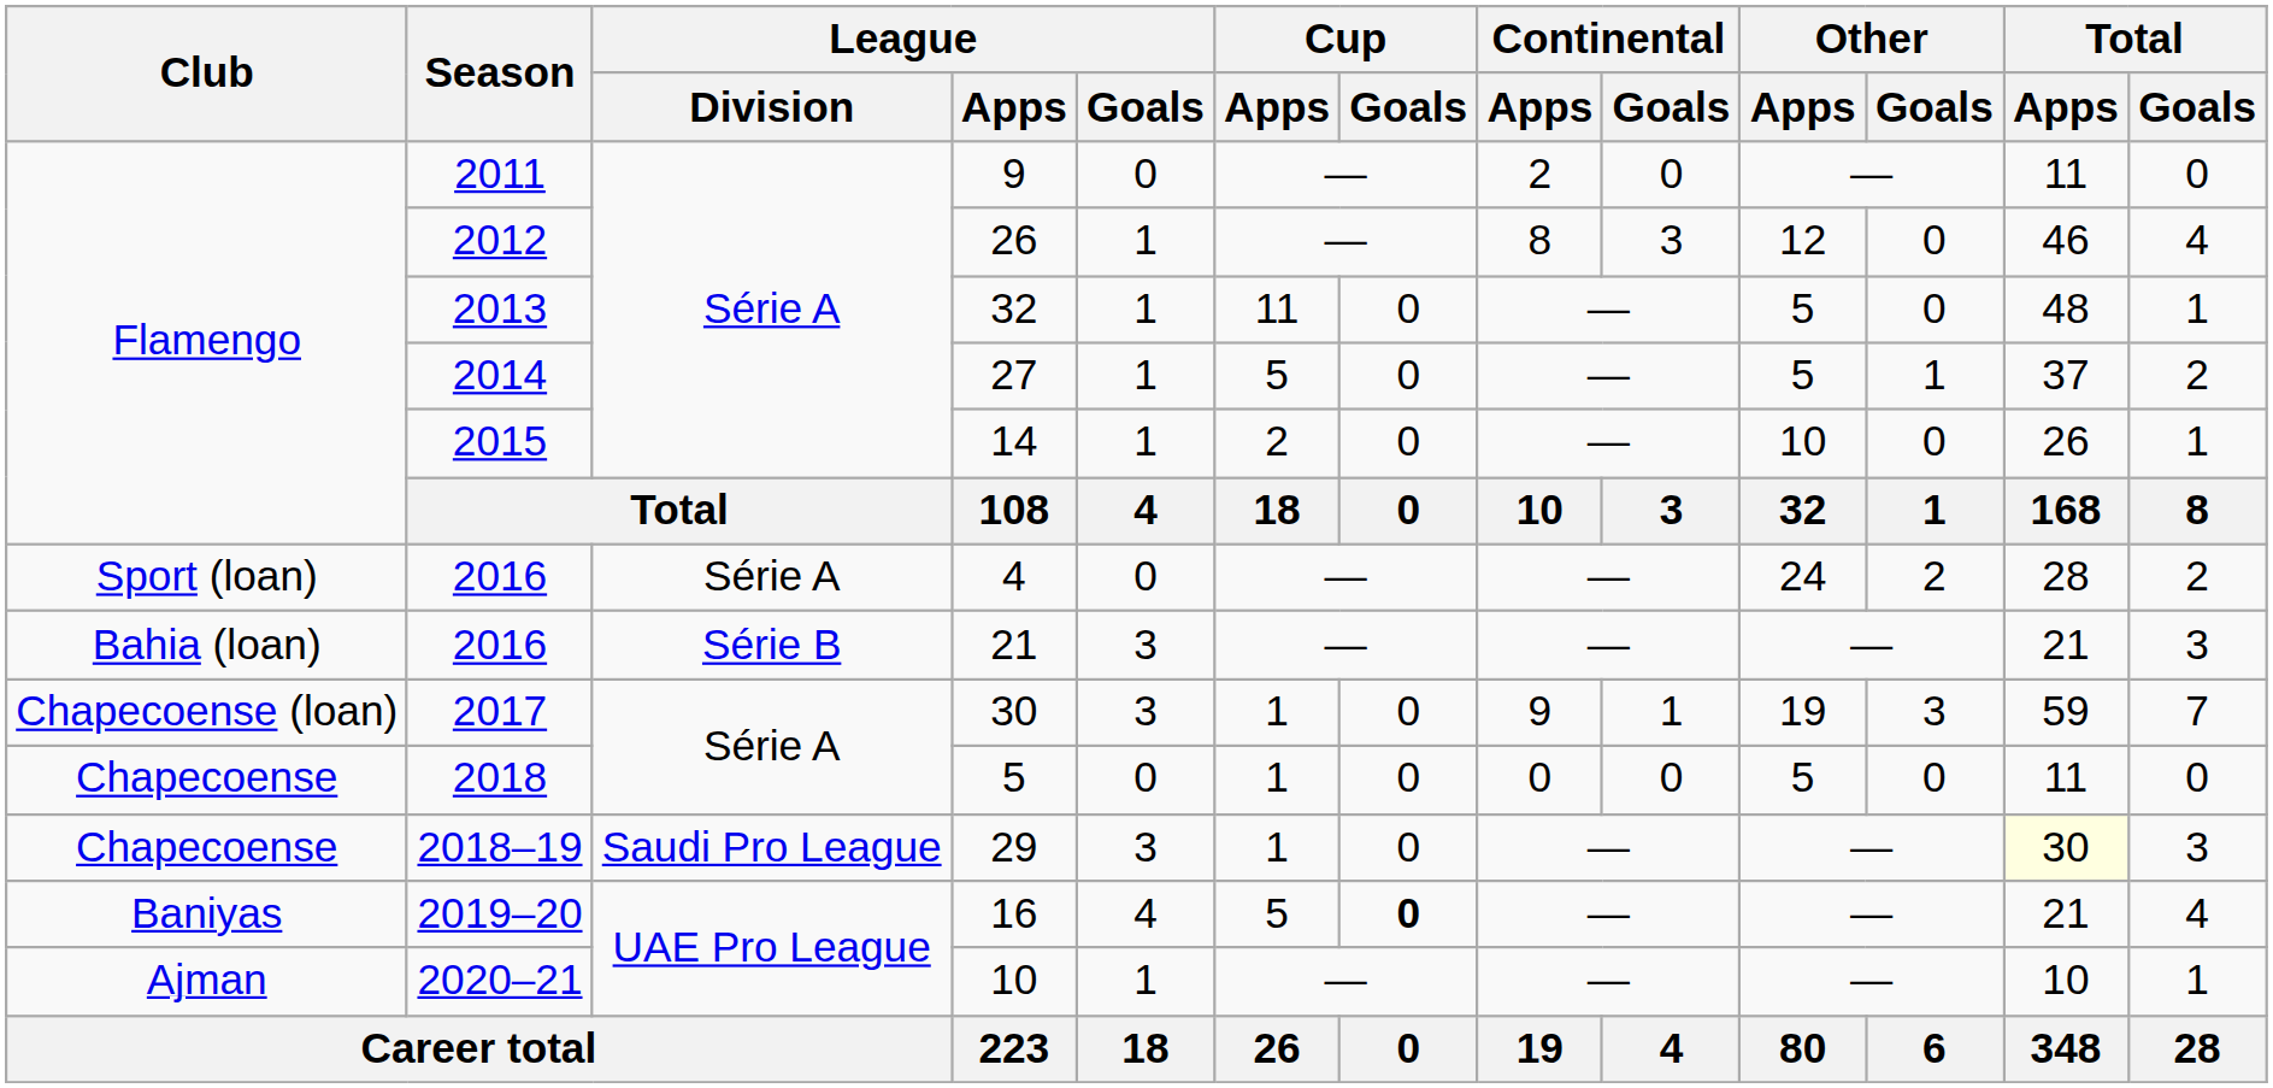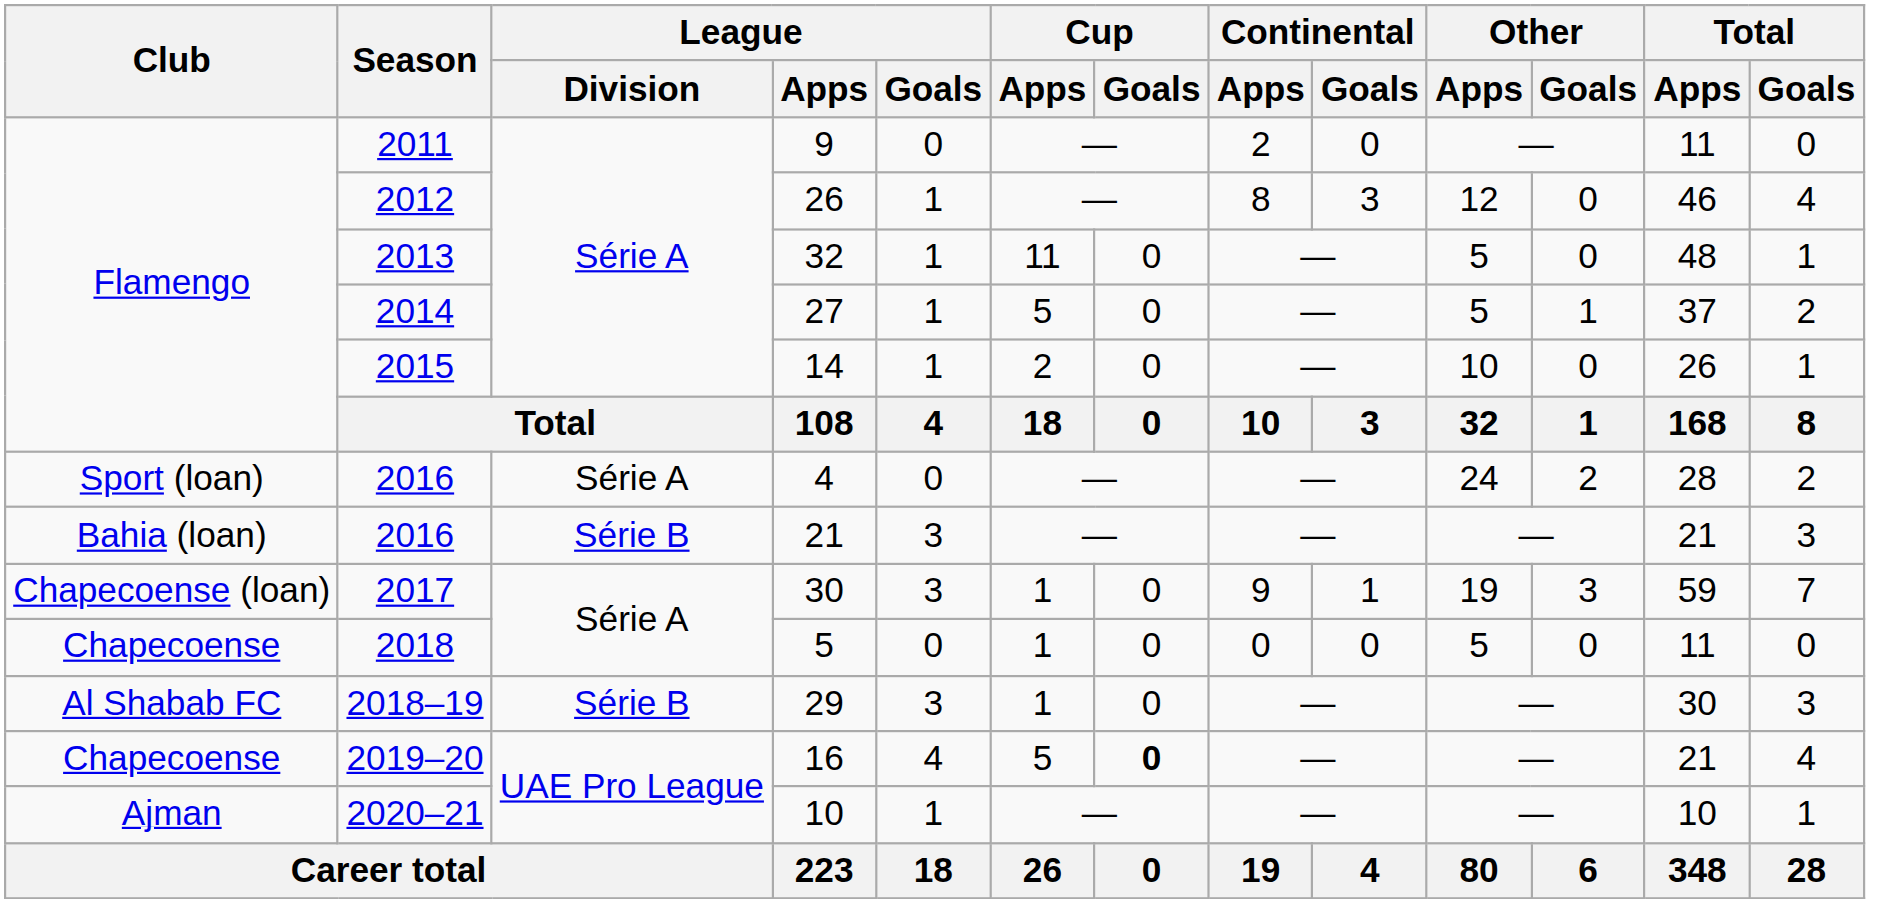 <table class="wikitable" style="text-align: center;">
 <tr>
 <th rowspan="2">Club</th>
 <th rowspan="2">Season</th>
 <th colspan="3">League</th>
 <th colspan="2">Cup</th>
 <th colspan="2">Continental</th>
 <th colspan="2">Other</th>
 <th colspan="2">Total</th>
 </tr>
 <tr>
 <th>Division</th>
 <th>Apps</th>
 <th>Goals</th>
 <th>Apps</th>
 <th>Goals</th>
 <th>Apps</th>
 <th>Goals</th>
 <th>Apps</th>
 <th>Goals</th>
 <th>Apps</th>
 <th>Goals</th>
 </tr>
 <tr>
 <td rowspan="6"><a href='#'>Flamengo</a></td>
 <td><a href='#'>2011</a></td>
 <td rowspan="5"><a href='#'>Série A</a></td>
 <td>9</td>
 <td>0</td>
 <td colspan="2">—</td>
 <td>2</td>
 <td>0</td>
 <td colspan="2">—</td>
 <td>11</td>
 <td>0</td>
 </tr>
 <tr>
 <td><a href='#'>2012</a></td>
 <td>26</td>
 <td>1</td>
 <td colspan="2">—</td>
 <td>8</td>
 <td>3</td>
 <td>12</td>
 <td>0</td>
 <td>46</td>
 <td>4</td>
 </tr>
 <tr>
 <td><a href='#'>2013</a></td>
 <td>32</td>
 <td>1</td>
 <td>11</td>
 <td>0</td>
 <td colspan="2">—</td>
 <td>5</td>
 <td>0</td>
 <td>48</td>
 <td>1</td>
 </tr>
 <tr>
 <td><a href='#'>2014</a></td>
 <td>27</td>
 <td>1</td>
 <td>5</td>
 <td>0</td>
 <td colspan="2">—</td>
 <td>5</td>
 <td>1</td>
 <td>37</td>
 <td>2</td>
 </tr>
 <tr>
 <td><a href='#'>2015</a></td>
 <td>14</td>
 <td>1</td>
 <td>2</td>
 <td>0</td>
 <td colspan="2">—</td>
 <td>10</td>
 <td>0</td>
 <td>26</td>
 <td>1</td>
 </tr>
 <tr>
 <th colspan="2">Total</th>
 <th>108</th>
 <th>4</th>
 <th>18</th>
 <th>0</th>
 <th>10</th>
 <th>3</th>
 <th>32</th>
 <th>1</th>
 <th>168</th>
 <th>8</th>
 </tr>
 <tr>
 <td valign="center"><a href='#'>Sport</a> (loan)</td>
 <td><a href='#'>2016</a></td>
 <td>Série A</td>
 <td>4</td>
 <td>0</td>
 <td colspan="2">—</td>
 <td colspan="2">—</td>
 <td>24</td>
 <td>2</td>
 <td>28</td>
 <td>2</td>
 </tr>
 <tr>
 <td valign="center"><a href='#'>Bahia</a> (loan)</td>
 <td><a href='#'>2016</a></td>
 <td valign="center"><a href='#'>Série B</a></td>
 <td>21</td>
 <td>3</td>
 <td colspan="2">—</td>
 <td colspan="2">—</td>
 <td colspan="2">—</td>
 <td>21</td>
 <td>3</td>
 </tr>
 <tr>
 <td valign="center"><a href='#'>Chapecoense</a> (loan)</td>
 <td><a href='#'>2017</a></td>
 <td rowspan="2">Série A</td>
 <td>30</td>
 <td>3</td>
 <td>1</td>
 <td>0</td>
 <td>9</td>
 <td>1</td>
 <td>19</td>
 <td>3</td>
 <td>59</td>
 <td>7</td>
 </tr>
 <tr>
 <td valign="center"><a href='#'>Chapecoense</a></td>
 <td><a href='#'>2018</a></td>
 <td>5</td>
 <td>0</td>
 <td>1</td>
 <td>0</td>
 <td>0</td>
 <td>0</td>
 <td>5</td>
 <td>0</td>
 <td>11</td>
 <td>0</td>
 </tr>
 <tr>
-<td valign="center"><a href='#'>Chapecoense</a></td>
+<td valign="center"><a href='#'>Al Shabab FC</a></td>
 <td><a href='#'>2018–19</a></td>
-<td><a href='#'>Saudi Pro League</a></td>
+<td valign="center"><a href='#'>Série B</a></td>
 <td>29</td>
 <td>3</td>
 <td>1</td>
 <td>0</td>
 <td colspan="2">—</td>
 <td colspan="2">—</td>
-<td style="background: lightyellow;">30</td>
+<td>30</td>
 <td>3</td>
 </tr>
 <tr>
-<td valign="center"><a href='#'>Baniyas</a></td>
+<td valign="center"><a href='#'>Chapecoense</a></td>
 <td><a href='#'>2019–20</a></td>
 <td rowspan="2"><a href='#'>UAE Pro League</a></td>
 <td>16</td>
 <td>4</td>
 <td>5</td>
 <td><strong>0</strong></td>
 <td colspan="2">—</td>
 <td colspan="2">—</td>
 <td>21</td>
 <td>4</td>
 </tr>
 <tr>
 <td valign="center"><a href='#'>Ajman</a></td>
 <td><a href='#'>2020–21</a></td>
 <td>10</td>
 <td>1</td>
 <td colspan="2">—</td>
 <td colspan="2">—</td>
 <td colspan="2">—</td>
 <td>10</td>
 <td>1</td>
 </tr>
 <tr>
 <th colspan="3">Career total</th>
 <th>223</th>
 <th>18</th>
 <th>26</th>
 <th>0</th>
 <th>19</th>
 <th>4</th>
 <th>80</th>
 <th>6</th>
 <th>348</th>
 <th>28</th>
 </tr>
 </table>
